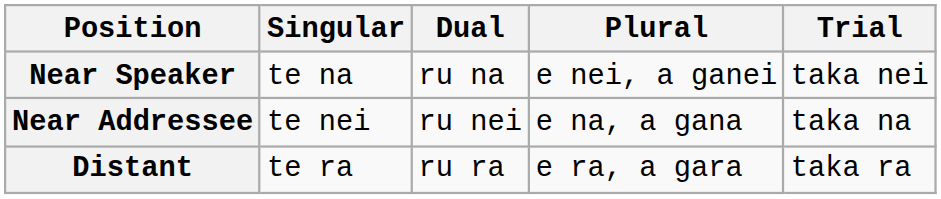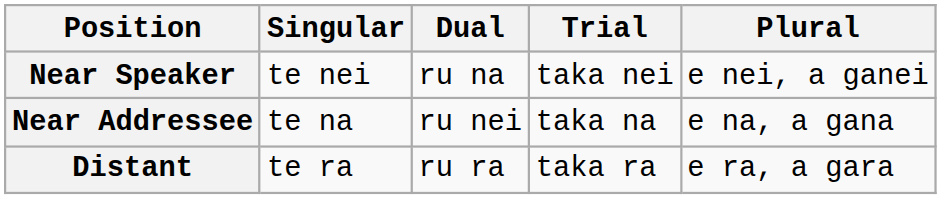 <table class="wikitable">
 <tr>
 <th>Position</th>
 <th>Singular</th>
 <th>Dual</th>
+<th>Trial</th>
 <th>Plural</th>
-<th>Trial</th>
 </tr>
 <tr>
 <th>Near Speaker</th>
-<td>te na</td>
+<td>te nei</td>
 <td>ru na</td>
+<td>taka nei</td>
 <td>e nei, a ganei</td>
-<td>taka nei</td>
 </tr>
 <tr>
 <th>Near Addressee</th>
-<td>te nei</td>
+<td>te na</td>
 <td>ru nei</td>
+<td>taka na</td>
 <td>e na, a gana</td>
-<td>taka na</td>
 </tr>
 <tr>
 <th>Distant</th>
 <td>te ra</td>
 <td>ru ra</td>
+<td>taka ra</td>
 <td>e ra, a gara</td>
-<td>taka ra</td>
 </tr>
 </table>
